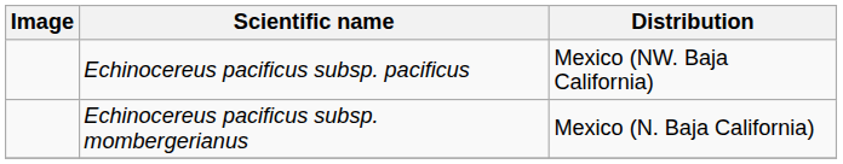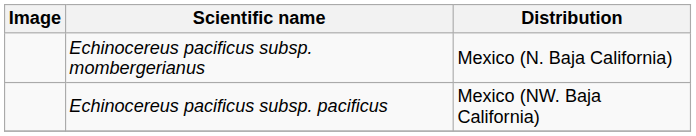 <table class="wikitable">
 <tr>
 <th>Image</th>
 <th>Scientific name</th>
 <th>Distribution</th>
 </tr>
 <tr>
 <td></td>
+<td><em> Echinocereus pacificus subsp. mombergerianus</em> </td>
+<td>Mexico (N. Baja California)</td>
+</tr>
+<tr>
+<td></td>
 <td><em>Echinocereus pacificus subsp. pacificus</em></td>
 <td>Mexico (NW. Baja California)</td>
 </tr>
 <tr>
-<td></td>
-<td><em> Echinocereus pacificus subsp. mombergerianus</em> </td>
-<td>Mexico (N. Baja California)</td>
-</tr>
-<tr>
 </tr>
 </table>
